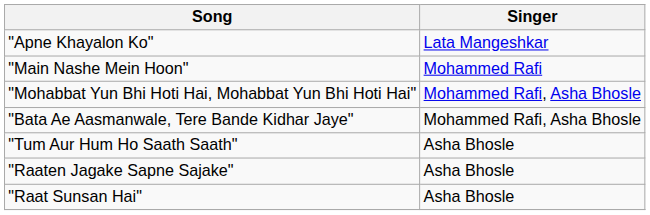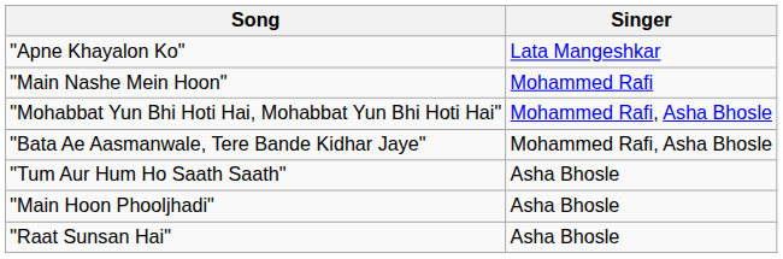 <table class="wikitable">
 <tr>
 <th>Song</th>
 <th>Singer</th>
 </tr>
 <tr>
 <td>"Apne Khayalon Ko"</td>
 <td><a href='#'>Lata Mangeshkar</a></td>
 </tr>
 <tr>
 <td>"Main Nashe Mein Hoon"</td>
 <td><a href='#'>Mohammed Rafi</a></td>
 </tr>
 <tr>
 <td>"Mohabbat Yun Bhi Hoti Hai, Mohabbat Yun Bhi Hoti Hai"</td>
 <td><a href='#'>Mohammed Rafi</a>, <a href='#'>Asha Bhosle</a></td>
 </tr>
 <tr>
 <td>"Bata Ae Aasmanwale, Tere Bande Kidhar Jaye"</td>
 <td>Mohammed Rafi, Asha Bhosle</td>
 </tr>
 <tr>
 <td>"Tum Aur Hum Ho Saath Saath"</td>
 <td>Asha Bhosle</td>
 </tr>
 <tr>
-<td>"Raaten Jagake Sapne Sajake"</td>
+<td>"Main Hoon Phooljhadi"</td>
 <td>Asha Bhosle</td>
 </tr>
 <tr>
 <td>"Raat Sunsan Hai"</td>
 <td>Asha Bhosle</td>
 </tr>
 <tr>
 </tr>
 </table>
